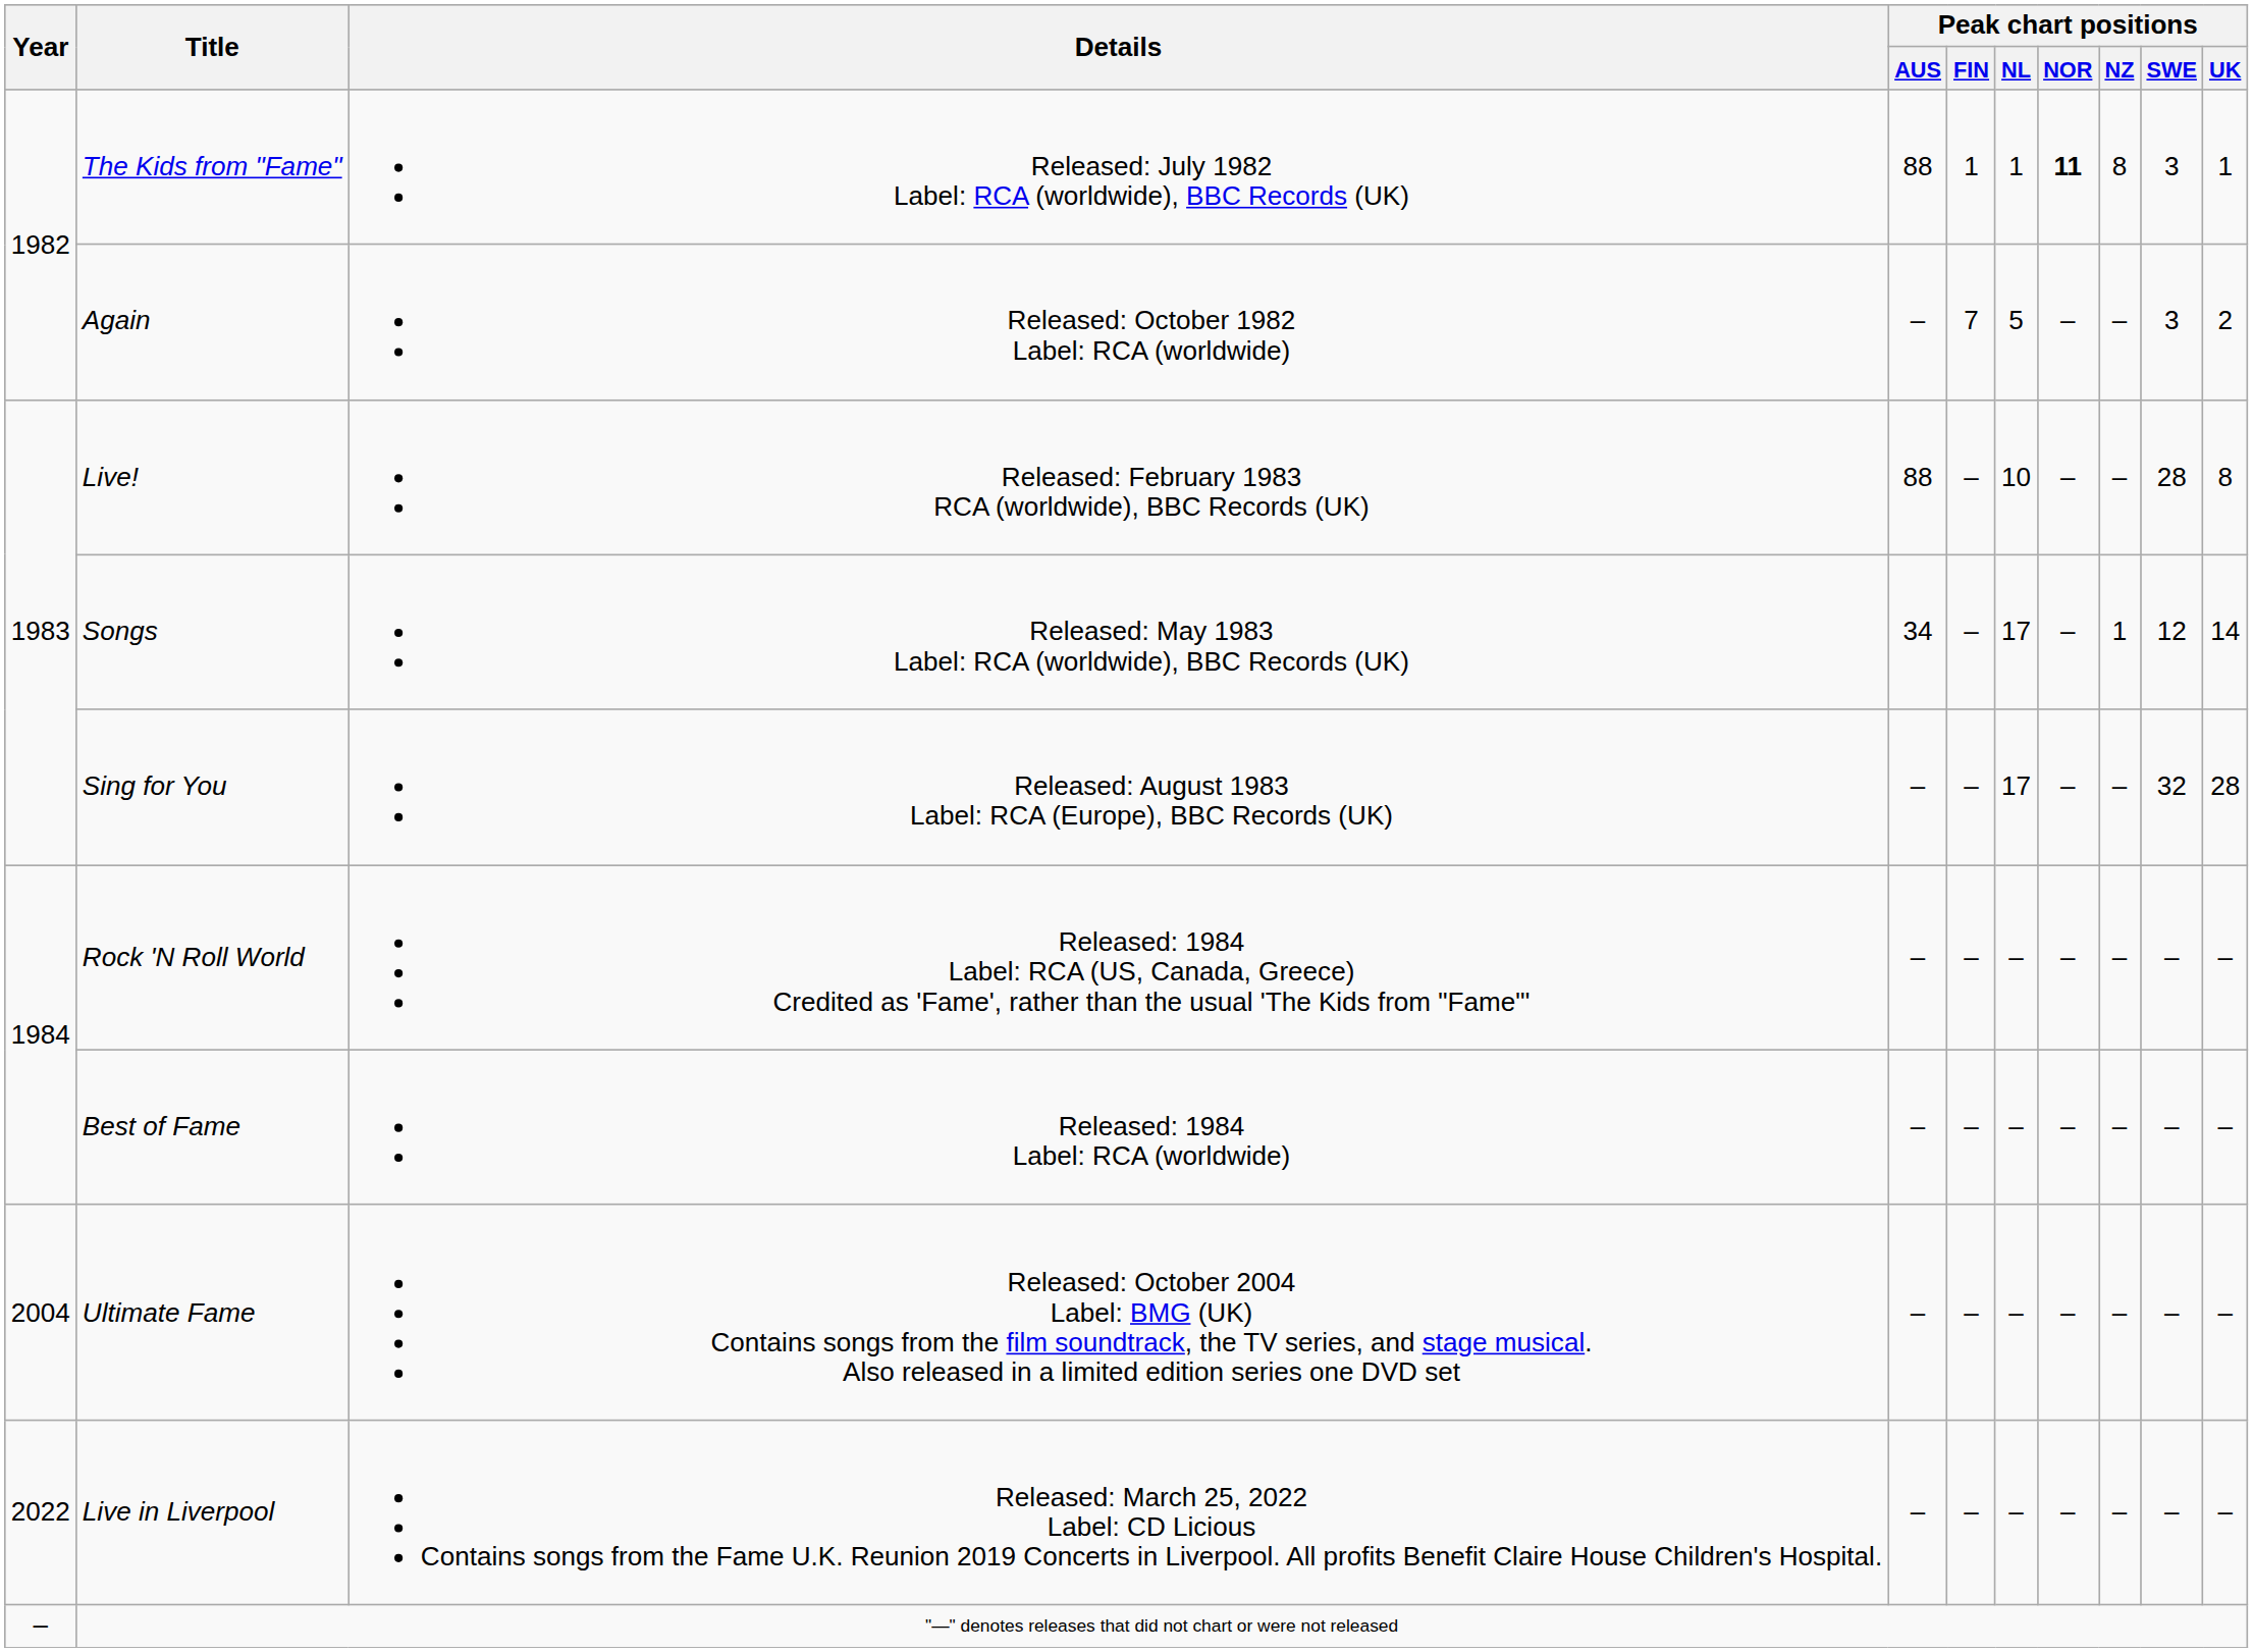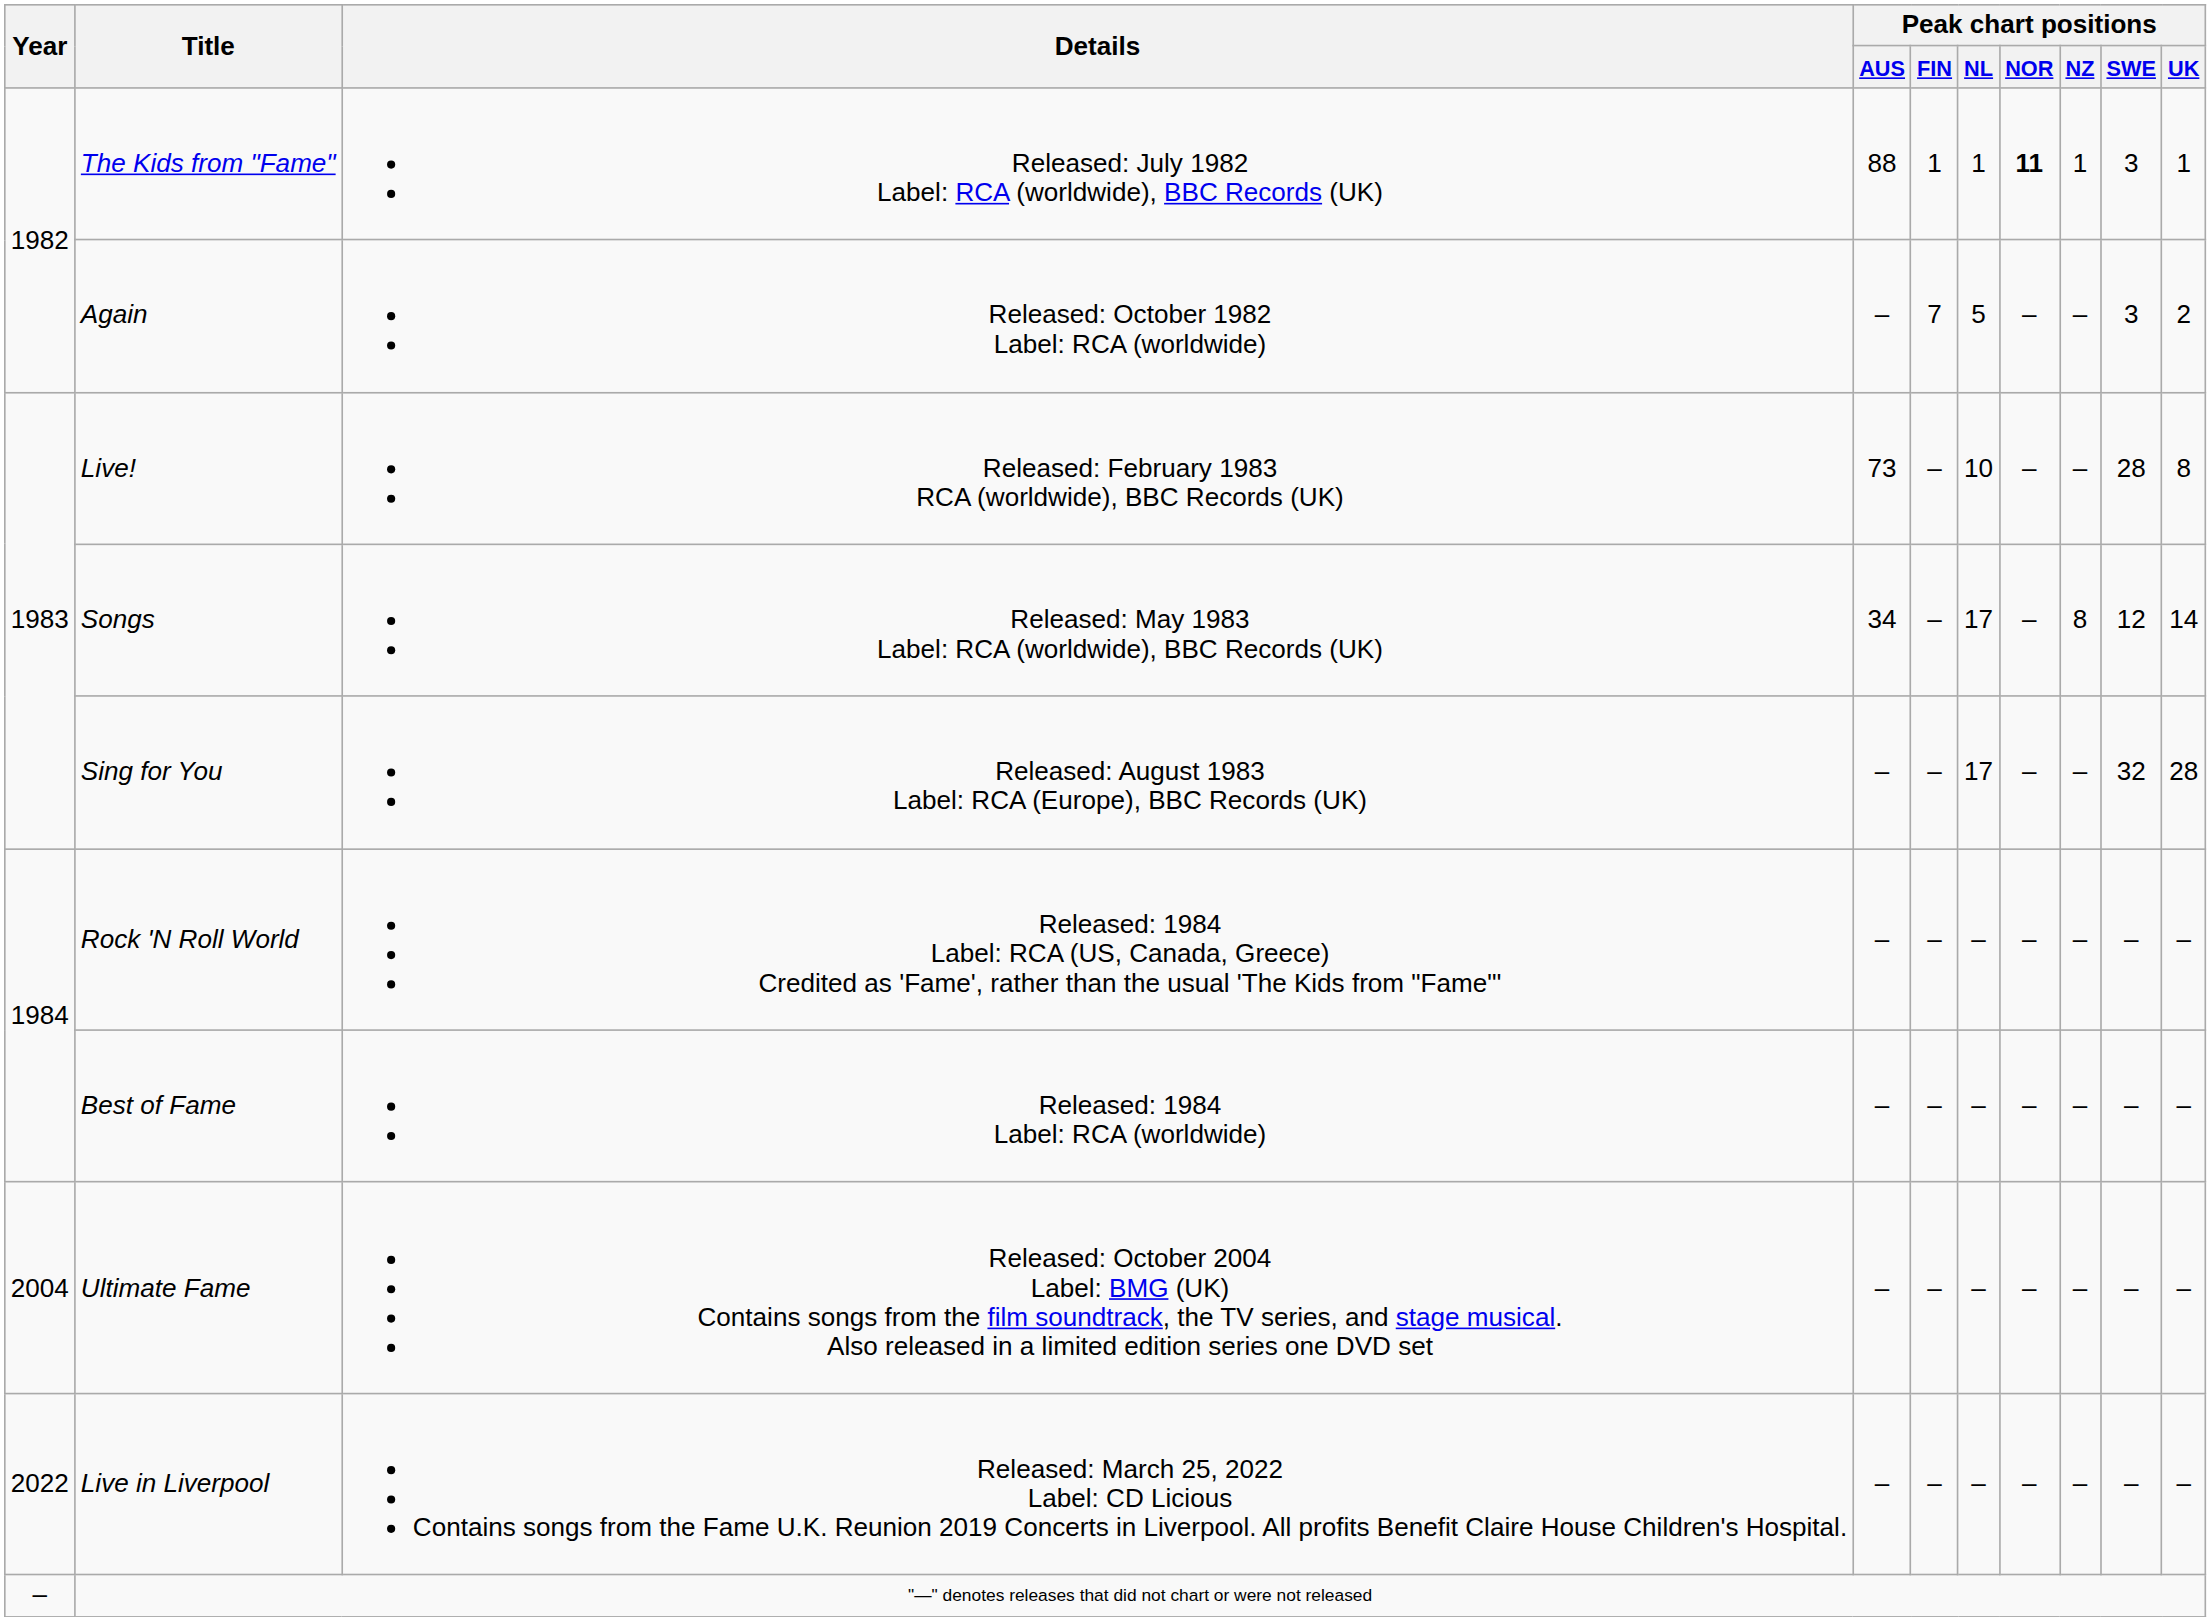 <table class="wikitable" style="text-align:center">
 <tr>
 <th rowspan="2">Year</th>
 <th rowspan="2">Title</th>
 <th rowspan="2">Details</th>
 <th colspan="7">Peak chart positions</th>
 </tr>
 <tr>
 <th><small><a href='#'>AUS</a></small><br></th>
 <th><small><a href='#'>FIN</a></small><br></th>
 <th><small><a href='#'>NL</a></small><br></th>
 <th><small><a href='#'>NOR</a></small><br></th>
 <th><small><a href='#'>NZ</a></small><br></th>
 <th><small><a href='#'>SWE</a></small><br></th>
 <th><small><a href='#'>UK</a></small><br></th>
 </tr>
 <tr>
 <td rowspan="2">1982</td>
 <td align="left"><em><a href='#'>The Kids from "Fame"</a></em></td>
 <td><br><ul><li>Released: July 1982</li><li>Label: <a href='#'>RCA</a> (worldwide), <a href='#'>BBC Records</a> (UK)</li></ul></td>
 <td>88</td>
 <td>1</td>
 <td>1</td>
 <td><strong>11</strong></td>
-<td>8</td>
+<td>1</td>
 <td>3</td>
 <td>1</td>
 </tr>
 <tr>
 <td align="left"><em>Again</em></td>
 <td><br><ul><li>Released: October 1982</li><li>Label: RCA (worldwide)</li></ul></td>
 <td>–</td>
 <td>7</td>
 <td>5</td>
 <td>–</td>
 <td>–</td>
 <td>3</td>
 <td>2</td>
 </tr>
 <tr>
 <td rowspan="3">1983</td>
 <td align="left"><em>Live!</em></td>
 <td><br><ul><li>Released: February 1983</li><li>RCA (worldwide), BBC Records (UK)</li></ul></td>
-<td>88</td>
+<td>73</td>
 <td>–</td>
 <td>10</td>
 <td>–</td>
 <td>–</td>
 <td>28</td>
 <td>8</td>
 </tr>
 <tr>
 <td align="left"><em>Songs</em></td>
 <td><br><ul><li>Released: May 1983</li><li>Label: RCA (worldwide), BBC Records (UK)</li></ul></td>
 <td>34</td>
 <td>–</td>
 <td>17</td>
 <td>–</td>
-<td>1</td>
+<td>8</td>
 <td>12</td>
 <td>14</td>
 </tr>
 <tr>
 <td align="left"><em>Sing for You</em></td>
 <td><br><ul><li>Released: August 1983</li><li>Label: RCA (Europe), BBC Records (UK)</li></ul></td>
 <td>–</td>
 <td>–</td>
 <td>17</td>
 <td>–</td>
 <td>–</td>
 <td>32</td>
 <td>28</td>
 </tr>
 <tr>
 <td rowspan="2">1984</td>
 <td align="left"><em>Rock 'N Roll World</em></td>
 <td><br><ul><li>Released: 1984</li><li>Label: RCA (US, Canada, Greece)</li><li>Credited as 'Fame', rather than the usual 'The Kids from "Fame"'</li></ul></td>
 <td>–</td>
 <td>–</td>
 <td>–</td>
 <td>–</td>
 <td>–</td>
 <td>–</td>
 <td>–</td>
 </tr>
 <tr>
 <td align="left"><em>Best of Fame</em></td>
 <td><br><ul><li>Released: 1984</li><li>Label: RCA (worldwide)</li></ul></td>
 <td>–</td>
 <td>–</td>
 <td>–</td>
 <td>–</td>
 <td>–</td>
 <td>–</td>
 <td>–</td>
 </tr>
 <tr>
 <td>2004</td>
 <td align="left"><em>Ultimate Fame</em></td>
 <td><br><ul><li>Released: October 2004</li><li>Label: <a href='#'>BMG</a> (UK)</li><li>Contains songs from the <a href='#'>film soundtrack</a>, the TV series, and <a href='#'>stage musical</a>.</li><li>Also released in a limited edition series one DVD set</li></ul></td>
 <td>–</td>
 <td>–</td>
 <td>–</td>
 <td>–</td>
 <td>–</td>
 <td>–</td>
 <td>–</td>
 </tr>
 <tr>
 <td>2022</td>
 <td align="left"><em>Live in Liverpool</em></td>
 <td><br><ul><li>Released: March 25, 2022</li><li>Label: CD Licious</li><li>Contains songs from the Fame U.K. Reunion 2019 Concerts in Liverpool. All profits Benefit Claire House Children's Hospital.</li></ul></td>
 <td>–</td>
 <td>–</td>
 <td>–</td>
 <td>–</td>
 <td>–</td>
 <td>–</td>
 <td>–</td>
 </tr>
 <tr>
 <td>–</td>
 <td colspan="10" style="font-size:8pt">"—" denotes releases that did not chart or were not released</td>
 </tr>
 </table>
